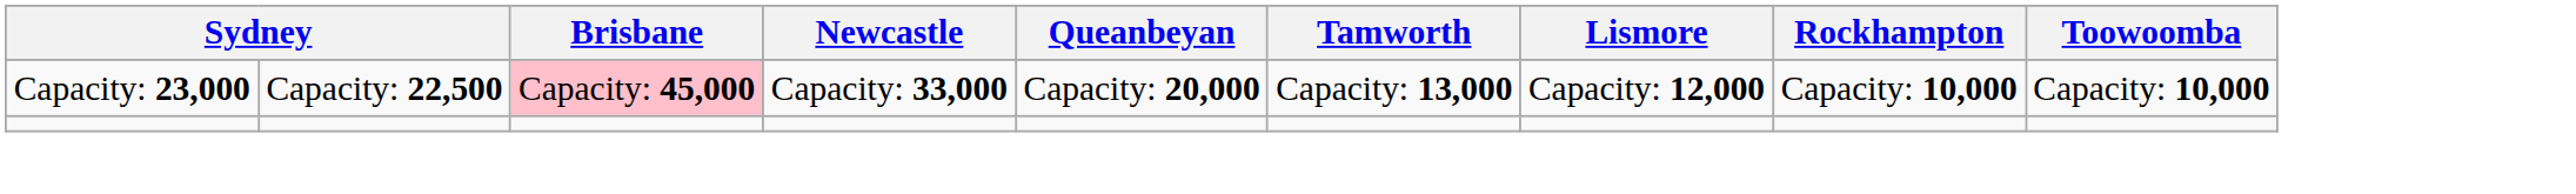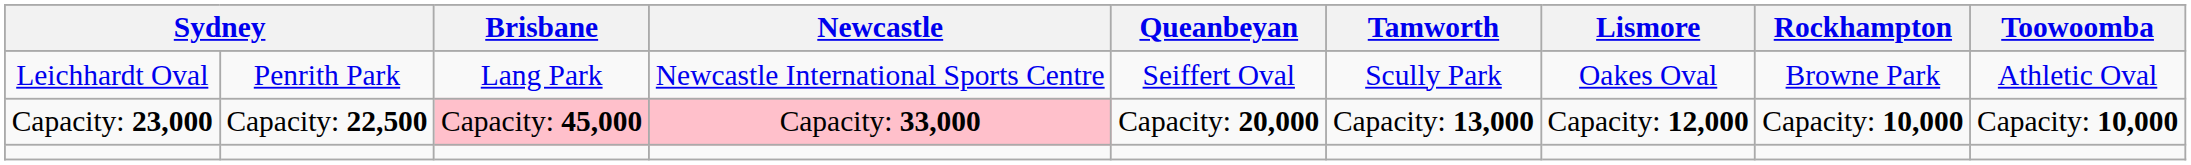 <table class="wikitable" style="text-align:center">
 <tr>
 <th colspan=2><a href='#'>Sydney</a></th>
 <th><a href='#'>Brisbane</a></th>
 <th><a href='#'>Newcastle</a></th>
 <th><a href='#'>Queanbeyan</a></th>
 <th><a href='#'>Tamworth</a></th>
 <th><a href='#'>Lismore</a></th>
 <th><a href='#'>Rockhampton</a></th>
 <th><a href='#'>Toowoomba</a></th>
 </tr>
 <tr>
+<td><a href='#'>Leichhardt Oval</a></td>
+<td><a href='#'>Penrith Park</a></td>
+<td><a href='#'>Lang Park</a></td>
+<td><a href='#'>Newcastle International Sports Centre</a></td>
+<td><a href='#'>Seiffert Oval</a></td>
+<td><a href='#'>Scully Park</a></td>
+<td><a href='#'>Oakes Oval</a></td>
+<td><a href='#'>Browne Park</a></td>
+<td><a href='#'>Athletic Oval</a></td>
+</tr>
+<tr>
 <td>Capacity: <strong>23,000</strong></td>
 <td>Capacity: <strong>22,500</strong></td>
 <td style="background: pink;">Capacity: <strong>45,000</strong></td>
-<td>Capacity: <strong>33,000</strong></td>
+<td style="background: pink;">Capacity: <strong>33,000</strong></td>
 <td>Capacity: <strong>20,000</strong></td>
 <td>Capacity: <strong>13,000</strong></td>
 <td>Capacity: <strong>12,000</strong></td>
 <td>Capacity: <strong>10,000</strong></td>
 <td>Capacity: <strong>10,000</strong></td>
 </tr>
 <tr>
 <td></td>
 <td></td>
 <td></td>
 <td></td>
 <td></td>
 <td></td>
 <td></td>
 <td></td>
 <td></td>
 </tr>
 </table>
